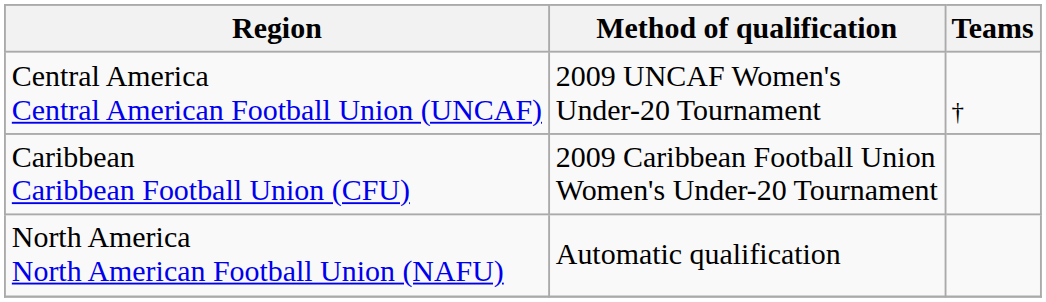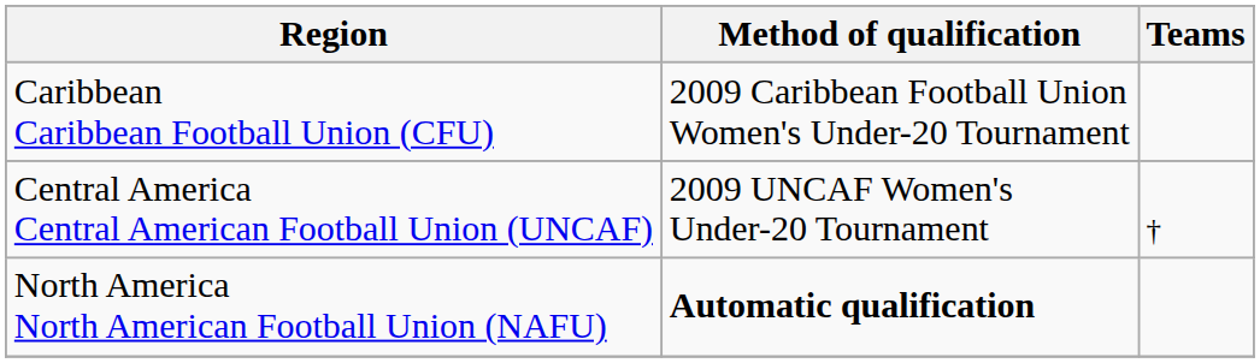 <table class=wikitable>
 <tr>
 <th>Region</th>
 <th>Method of qualification</th>
 <th>Teams</th>
 </tr>
 <tr>
+<td>Caribbean<br><a href='#'>Caribbean Football Union (CFU)</a></td>
+<td>2009 Caribbean Football Union<br>Women's Under-20 Tournament</td>
+<td><br><br></td>
+</tr>
+<tr>
 <td>Central America<br><a href='#'>Central American Football Union (UNCAF)</a></td>
 <td>2009 UNCAF Women's<br>Under-20 Tournament</td>
 <td><br> <small>†</small></td>
 </tr>
 <tr>
-<td>Caribbean<br><a href='#'>Caribbean Football Union (CFU)</a></td>
-<td>2009 Caribbean Football Union<br>Women's Under-20 Tournament</td>
-<td><br><br></td>
-</tr>
-<tr>
 <td>North America<br><a href='#'>North American Football Union (NAFU)</a></td>
-<td>Automatic qualification</td>
+<td><strong>Automatic qualification</strong></td>
 <td><br><br></td>
 </tr>
 <tr>
 </tr>
 </table>
